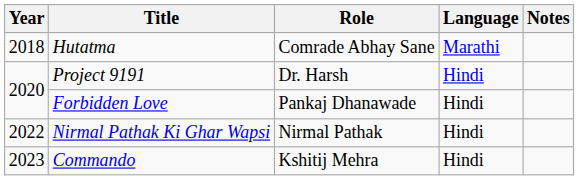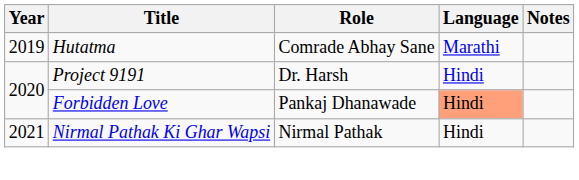 <table class="wikitable">
 <tr>
 <th scope="col">Year</th>
 <th scope="col">Title</th>
 <th scope="col">Role</th>
 <th scope="col">Language</th>
 <th scope="col" class="unsortable">Notes</th>
 </tr>
 <tr>
-<td>2018</td>
+<td>2019</td>
 <td><em>Hutatma</em></td>
 <td>Comrade Abhay Sane</td>
 <td><a href='#'>Marathi</a></td>
 <td></td>
 </tr>
 <tr>
 <td rowspan="2">2020</td>
 <td><em>Project 9191</em></td>
 <td>Dr. Harsh</td>
 <td><a href='#'>Hindi</a></td>
 <td></td>
 </tr>
 <tr>
 <td><em><a href='#'>Forbidden Love</a></em></td>
 <td>Pankaj Dhanawade</td>
-<td>Hindi</td>
+<td style="background: lightsalmon;">Hindi</td>
 <td></td>
 </tr>
 <tr>
-<td>2022</td>
+<td>2021</td>
 <td><em><a href='#'>Nirmal Pathak Ki Ghar Wapsi</a></em></td>
 <td>Nirmal Pathak</td>
 <td>Hindi</td>
 <td></td>
 </tr>
-<tr>
-<td>2023</td>
-<td><em><a href='#'>Commando</a></em></td>
-<td>Kshitij Mehra</td>
-<td>Hindi</td>
-<td></td>
-</tr>
 </table>
